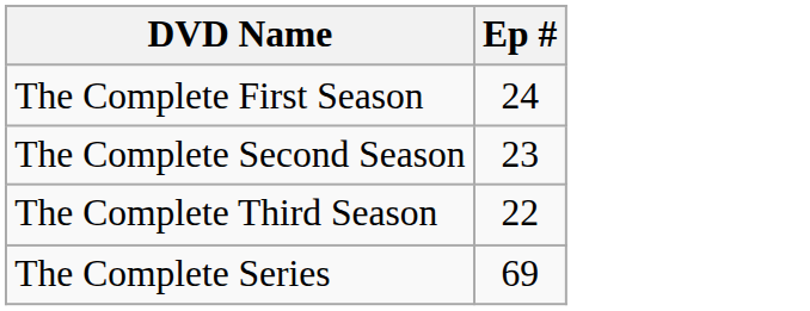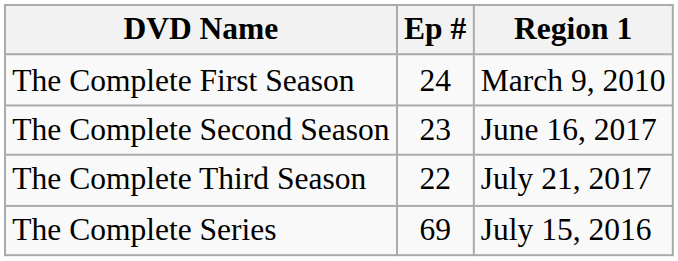 <table class="wikitable">
 <tr>
 <th>DVD Name</th>
 <th>Ep #</th>
+<th>Region 1</th>
 </tr>
 <tr>
 <td>The Complete First Season</td>
 <td align="center">24</td>
+<td>March 9, 2010</td>
 </tr>
 <tr>
 <td>The Complete Second Season</td>
 <td align="center">23</td>
+<td>June 16, 2017</td>
 </tr>
 <tr>
 <td>The Complete Third Season</td>
 <td align="center">22</td>
+<td>July 21, 2017</td>
 </tr>
 <tr>
 <td>The Complete Series</td>
 <td align="center">69</td>
+<td>July 15, 2016</td>
 </tr>
 </table>
